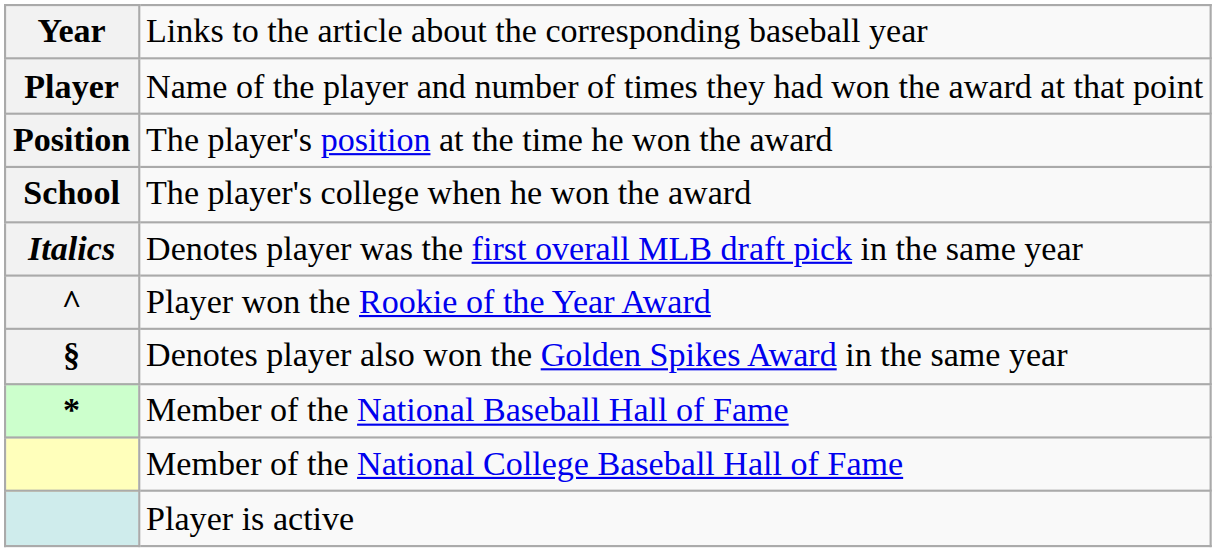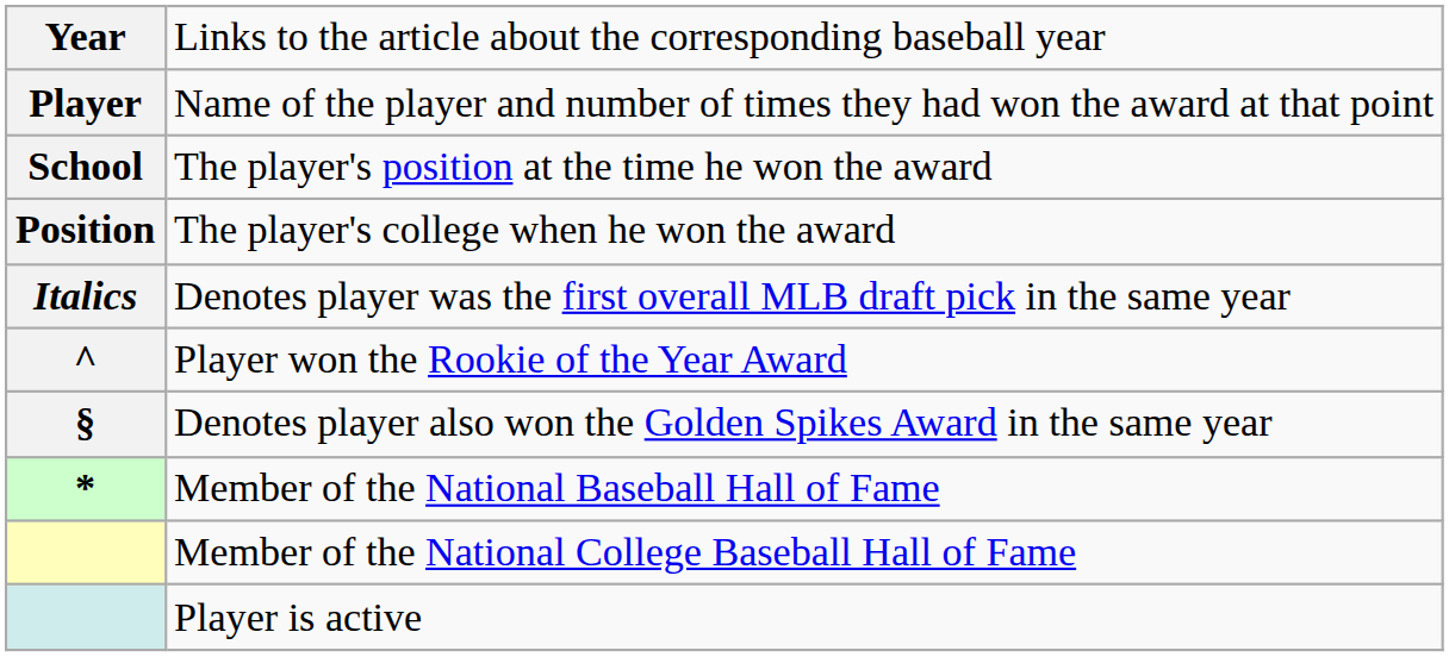 <table class="wikitable plainrowheaders">
 <tr>
 <th scope="row" style="text-align:center"><strong>Year</strong></th>
 <td>Links to the article about the corresponding baseball year</td>
 </tr>
 <tr>
 <th scope="row" style="text-align:center"><strong>Player </strong></th>
 <td>Name of the player and number of times they had won the award at that point</td>
 </tr>
 <tr>
-<th scope="row" style="text-align:center"><strong>Position</strong></th>
+<th scope="row" style="text-align:center"><strong>School</strong></th>
 <td>The player's <a href='#'>position</a> at the time he won the award</td>
 </tr>
 <tr>
-<th scope="row" style="text-align:center"><strong>School</strong></th>
+<th scope="row" style="text-align:center"><strong>Position</strong></th>
 <td>The player's college when he won the award</td>
 </tr>
 <tr>
 <th scope="row" style="text-align:center"><strong><em>Italics</em></strong></th>
 <td>Denotes player was the <a href='#'>first overall MLB draft pick</a> in the same year</td>
 </tr>
 <tr>
 <th scope="row" style="text-align:center">^</th>
 <td>Player won the <a href='#'>Rookie of the Year Award</a></td>
 </tr>
 <tr>
 <th scope="row" style="text-align:center">§</th>
 <td>Denotes player also won the <a href='#'>Golden Spikes Award</a> in the same year</td>
 </tr>
 <tr>
 <th scope="row" style="text-align:center; background:#cfc;">*</th>
 <td>Member of the <a href='#'>National Baseball Hall of Fame</a></td>
 </tr>
 <tr>
 <th scope="row" style="text-align:center; background:#ffb;"></th>
 <td>Member of the <a href='#'>National College Baseball Hall of Fame</a></td>
 </tr>
 <tr>
 <th scope="row" style="text-align:center; background:#cfecec;"></th>
 <td>Player is active</td>
 </tr>
 </table>
